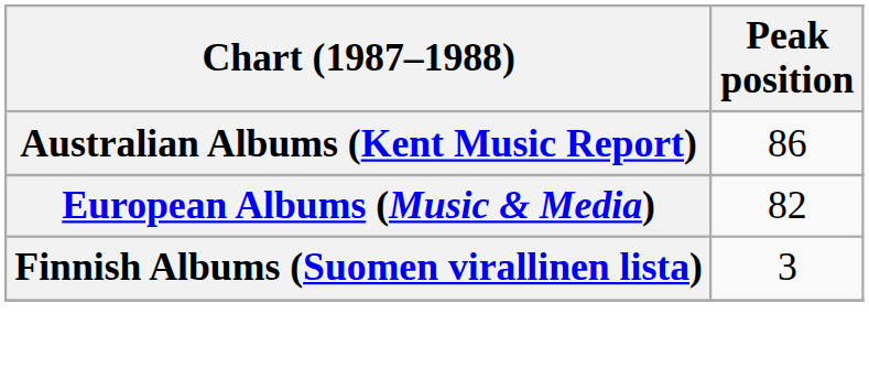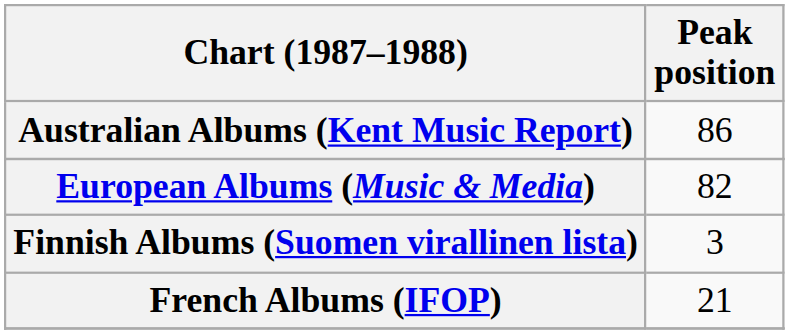 <table class="wikitable sortable plainrowheaders" style="text-align:center">
 <tr>
 <th scope="col">Chart (1987–1988)</th>
 <th scope="col">Peak<br>position</th>
 </tr>
 <tr>
 <th scope="row">Australian Albums (<a href='#'>Kent Music Report</a>)</th>
 <td>86</td>
 </tr>
 <tr>
 </tr>
 <tr>
 </tr>
 <tr>
 </tr>
 <tr>
 <th scope="row"><a href='#'>European Albums</a> (<em><a href='#'>Music & Media</a></em>)</th>
 <td>82</td>
 </tr>
 <tr>
 <th scope="row">Finnish Albums (<a href='#'>Suomen virallinen lista</a>)</th>
 <td>3</td>
 </tr>
 <tr>
+<th scope="row">French Albums (<a href='#'>IFOP</a>)</th>
+<td>21</td>
+</tr>
+<tr>
 </tr>
 <tr>
 </tr>
 <tr>
 </tr>
 <tr>
 </tr>
 <tr>
 </tr>
 <tr>
 </tr>
 </table>
